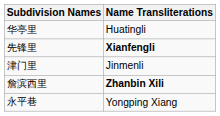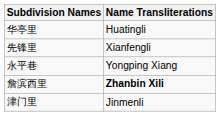 <table class="wikitable sortable">
 <tr>
 <th>Subdivision Names</th>
 <th>Name Transliterations</th>
 </tr>
 <tr>
 <td>华亭里</td>
 <td>Huatingli</td>
 </tr>
 <tr>
 <td>先锋里</td>
-<td><strong>Xianfengli</strong></td>
+<td>Xianfengli</td>
 </tr>
 <tr>
-<td>津门里</td>
-<td>Jinmenli</td>
+<td>永平巷</td>
+<td>Yongping Xiang</td>
 </tr>
 <tr>
 <td>詹滨西里</td>
 <td><strong>Zhanbin Xili</strong></td>
 </tr>
 <tr>
-<td>永平巷</td>
-<td>Yongping Xiang</td>
+<td>津门里</td>
+<td>Jinmenli</td>
 </tr>
 </table>
